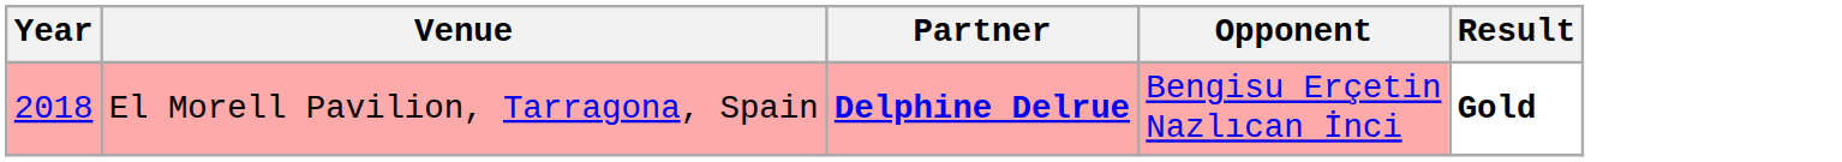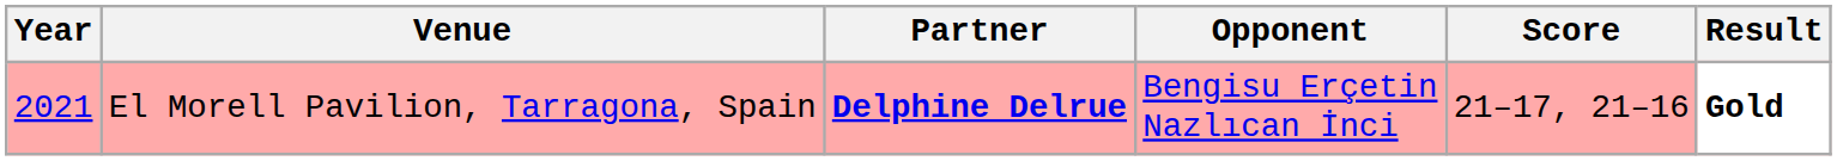 <table class="sortable wikitable" style="font-size: 90%;">
 <tr>
 <th>Year</th>
 <th>Venue</th>
 <th>Partner</th>
 <th>Opponent</th>
+<th>Score</th>
 <th>Result</th>
 </tr>
 <tr style="background:#FFAAAA">
-<td align="center"><a href='#'>2018</a></td>
+<td align="center"><a href='#'>2021</a></td>
 <td align="left">El Morell Pavilion, <a href='#'>Tarragona</a>, Spain</td>
 <td align="left"><strong> <a href='#'>Delphine Delrue</a></strong></td>
 <td align="left"> <a href='#'>Bengisu Erçetin</a><br> <a href='#'>Nazlıcan İnci</a></td>
+<td align="left">21–17, 21–16</td>
 <td style="text-align:left; background:white"> <strong>Gold</strong></td>
 </tr>
 </table>
